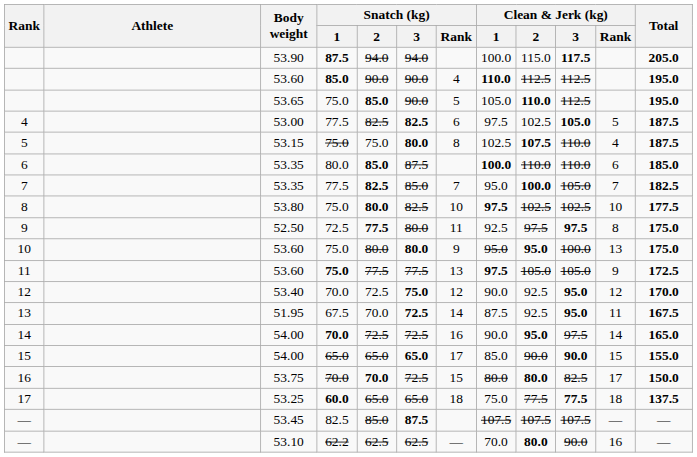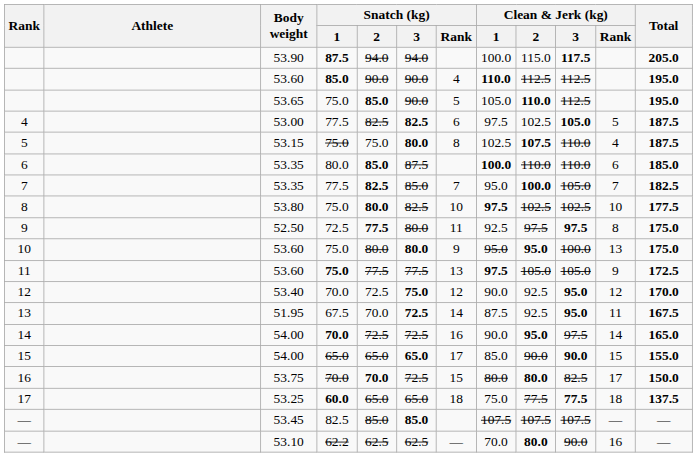 <table class = "wikitable" style="text-align:center;">
 <tr>
 <th rowspan=2 width=40>Rank</th>
 <th rowspan=2 width=250>Athlete</th>
 <th rowspan=2 width=60>Body weight</th>
 <th colspan=4>Snatch (kg)</th>
 <th colspan=4>Clean & Jerk (kg)</th>
 <th rowspan=2 width=60>Total</th>
 </tr>
 <tr>
 <th width=40>1</th>
 <th width=40>2</th>
 <th width=40>3</th>
 <th width=40>Rank</th>
 <th width=40>1</th>
 <th width=40>2</th>
 <th width=40>3</th>
 <th width=40>Rank</th>
 </tr>
 <tr>
 <td></td>
 <td align=left></td>
 <td>53.90</td>
 <td><strong>87.5</strong></td>
 <td><s>94.0 </s></td>
 <td><s>94.0 </s></td>
 <td></td>
 <td>100.0</td>
 <td>115.0</td>
 <td><strong>117.5</strong></td>
 <td></td>
 <td><strong>205.0</strong></td>
 </tr>
 <tr>
 <td></td>
 <td align=left></td>
 <td>53.60</td>
 <td><strong>85.0</strong></td>
 <td><s>90.0 </s></td>
 <td><s>90.0 </s></td>
 <td>4</td>
 <td><strong>110.0</strong></td>
 <td><s>112.5 </s></td>
 <td><s>112.5 </s></td>
 <td></td>
 <td><strong>195.0</strong></td>
 </tr>
 <tr>
 <td></td>
 <td align=left></td>
 <td>53.65</td>
 <td>75.0</td>
 <td><strong>85.0</strong></td>
 <td><s>90.0 </s></td>
 <td>5</td>
 <td>105.0</td>
 <td><strong>110.0</strong></td>
 <td><s>112.5 </s></td>
 <td></td>
 <td><strong>195.0</strong></td>
 </tr>
 <tr>
 <td>4</td>
 <td align=left></td>
 <td>53.00</td>
 <td>77.5</td>
 <td><s>82.5 </s></td>
 <td><strong>82.5</strong></td>
 <td>6</td>
 <td>97.5</td>
 <td>102.5</td>
 <td><strong>105.0</strong></td>
 <td>5</td>
 <td><strong>187.5  </strong></td>
 </tr>
 <tr>
 <td>5</td>
 <td align=left></td>
 <td>53.15</td>
 <td><s>75.0 </s></td>
 <td>75.0</td>
 <td><strong>80.0</strong></td>
 <td>8</td>
 <td>102.5</td>
 <td><strong>107.5</strong></td>
 <td><s>110.0 </s></td>
 <td>4</td>
 <td><strong>187.5</strong></td>
 </tr>
 <tr>
 <td>6</td>
 <td align=left></td>
 <td>53.35</td>
 <td>80.0</td>
 <td><strong>85.0</strong></td>
 <td><s>87.5 </s></td>
 <td></td>
 <td><strong>100.0</strong></td>
 <td><s>110.0 </s></td>
 <td><s>110.0 </s></td>
 <td>6</td>
 <td><strong>185.0</strong></td>
 </tr>
 <tr>
 <td>7</td>
 <td align=left></td>
 <td>53.35</td>
 <td>77.5</td>
 <td><strong>82.5</strong></td>
 <td><s>85.0 </s></td>
 <td>7</td>
 <td>95.0</td>
 <td><strong>100.0</strong></td>
 <td><s>105.0 </s></td>
 <td>7</td>
 <td><strong>182.5</strong></td>
 </tr>
 <tr>
 <td>8</td>
 <td align=left></td>
 <td>53.80</td>
 <td>75.0</td>
 <td><strong>80.0</strong></td>
 <td><s>82.5 </s></td>
 <td>10</td>
 <td><strong>97.5</strong></td>
 <td><s>102.5 </s></td>
 <td><s>102.5 </s></td>
 <td>10</td>
 <td><strong>177.5</strong></td>
 </tr>
 <tr>
 <td>9</td>
 <td align=left></td>
 <td>52.50</td>
 <td>72.5</td>
 <td><strong>77.5</strong></td>
 <td><s>80.0 </s></td>
 <td>11</td>
 <td>92.5</td>
 <td><s>97.5 </s></td>
 <td><strong>97.5</strong></td>
 <td>8</td>
 <td><strong>175.0</strong></td>
 </tr>
 <tr>
 <td>10</td>
 <td align=left></td>
 <td>53.60</td>
 <td>75.0</td>
 <td><s>80.0 </s></td>
 <td><strong>80.0</strong></td>
 <td>9</td>
 <td><s>95.0 </s></td>
 <td><strong>95.0</strong></td>
 <td><s>100.0 </s></td>
 <td>13</td>
 <td><strong>175.0</strong></td>
 </tr>
 <tr>
 <td>11</td>
 <td align=left></td>
 <td>53.60</td>
 <td><strong>75.0</strong></td>
 <td><s>77.5 </s></td>
 <td><s>77.5 </s></td>
 <td>13</td>
 <td><strong>97.5</strong></td>
 <td><s>105.0 </s></td>
 <td><s>105.0 </s></td>
 <td>9</td>
 <td><strong>172.5</strong></td>
 </tr>
 <tr>
 <td>12</td>
 <td align=left></td>
 <td>53.40</td>
 <td>70.0</td>
 <td>72.5</td>
 <td><strong>75.0</strong></td>
 <td>12</td>
 <td>90.0</td>
 <td>92.5</td>
 <td><strong>95.0</strong></td>
 <td>12</td>
 <td><strong>170.0</strong></td>
 </tr>
 <tr>
 <td>13</td>
 <td align=left></td>
 <td>51.95</td>
 <td>67.5</td>
 <td>70.0</td>
 <td><strong>72.5</strong></td>
 <td>14</td>
 <td>87.5</td>
 <td>92.5</td>
 <td><strong>95.0</strong></td>
 <td>11</td>
 <td><strong>167.5</strong></td>
 </tr>
 <tr>
 <td>14</td>
 <td align=left></td>
 <td>54.00</td>
 <td><strong>70.0</strong></td>
 <td><s>72.5 </s></td>
 <td><s>72.5 </s></td>
 <td>16</td>
 <td>90.0</td>
 <td><strong>95.0</strong></td>
 <td><s>97.5 </s></td>
 <td>14</td>
 <td><strong>165.0</strong></td>
 </tr>
 <tr>
 <td>15</td>
 <td align=left></td>
 <td>54.00</td>
 <td><s>65.0 </s></td>
 <td><s>65.0 </s></td>
 <td><strong>65.0</strong></td>
 <td>17</td>
 <td>85.0</td>
 <td><s>90.0 </s></td>
 <td><strong>90.0</strong></td>
 <td>15</td>
 <td><strong>155.0</strong></td>
 </tr>
 <tr>
 <td>16</td>
 <td align=left></td>
 <td>53.75</td>
 <td><s>70.0 </s></td>
 <td><strong>70.0</strong></td>
 <td><s>72.5 </s></td>
 <td>15</td>
 <td><s>80.0 </s></td>
 <td><strong>80.0</strong></td>
 <td><s>82.5 </s></td>
 <td>17</td>
 <td><strong>150.0</strong></td>
 </tr>
 <tr>
 <td>17</td>
 <td align=left></td>
 <td>53.25</td>
 <td><strong>60.0</strong></td>
 <td><s>65.0 </s></td>
 <td><s>65.0 </s></td>
 <td>18</td>
 <td>75.0</td>
 <td><s>77.5 </s></td>
 <td><strong>77.5</strong></td>
 <td>18</td>
 <td><strong>137.5</strong></td>
 </tr>
 <tr>
 <td>—</td>
 <td align=left></td>
 <td>53.45</td>
 <td>82.5</td>
 <td><s>85.0 </s></td>
-<td><strong>87.5</strong></td>
+<td><strong>85.0</strong></td>
 <td></td>
 <td><s>107.5 </s></td>
 <td><s>107.5 </s></td>
 <td><s>107.5 </s></td>
 <td>—</td>
 <td>—</td>
 </tr>
 <tr>
 <td>—</td>
 <td align=left></td>
 <td>53.10</td>
 <td><s>62.2 </s></td>
 <td><s>62.5 </s></td>
 <td><s>62.5 </s></td>
 <td>—</td>
 <td>70.0</td>
 <td><strong>80.0</strong></td>
 <td><s>90.0 </s></td>
 <td>16</td>
 <td>—</td>
 </tr>
 </table>
